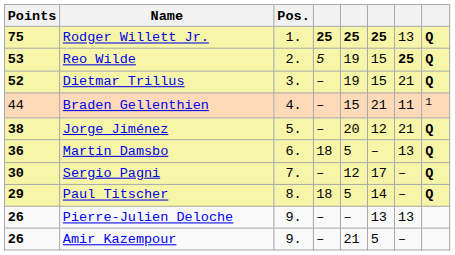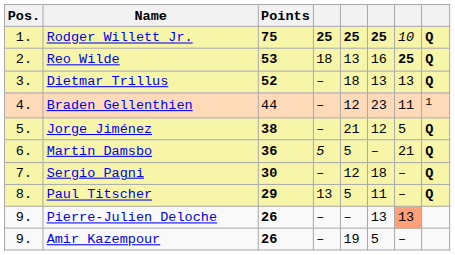 <table class="wikitable">
 <tr>
+<th width=10px>Pos.</th>
+<th width=200px>Name</th>
 <th width=20px>Points</th>
-<th width=200px>Name</th>
-<th width=10px>Pos.</th>
 <th width=20px></th>
 <th width=20px></th>
 <th width=20px></th>
 <th width=20px></th>
 <th width=20px></th>
 </tr>
 <tr style="background:#f7f6a8;">
+<td align=center>1.</td>
+<td> <a href='#'>Rodger Willett Jr.</a></td>
 <td><strong>75</strong></td>
-<td> <a href='#'>Rodger Willett Jr.</a></td>
-<td align=center>1.</td>
 <td><strong>25</strong></td>
 <td><strong>25</strong></td>
 <td><strong>25</strong></td>
-<td>13</td>
+<td><em>10</em></td>
 <td><strong>Q</strong></td>
 </tr>
 <tr style="background:#f7f6a8;">
+<td align=center>2.</td>
+<td> <a href='#'>Reo Wilde</a></td>
 <td><strong>53</strong></td>
-<td> <a href='#'>Reo Wilde</a></td>
-<td align=center>2.</td>
-<td><em>5</em></td>
-<td>19</td>
-<td>15</td>
+<td>18</td>
+<td>13</td>
+<td>16</td>
 <td><strong>25</strong></td>
 <td><strong>Q</strong></td>
 </tr>
 <tr style="background:#f7f6a8;">
+<td align=center>3.</td>
+<td> <a href='#'>Dietmar Trillus</a></td>
 <td><strong>52</strong></td>
-<td> <a href='#'>Dietmar Trillus</a></td>
-<td align=center>3.</td>
 <td>–</td>
-<td>19</td>
-<td>15</td>
-<td>21</td>
+<td>18</td>
+<td>13</td>
+<td>13</td>
 <td><strong>Q</strong></td>
 </tr>
 <tr style="background:#ffdab9;">
+<td align=center>4.</td>
+<td> <a href='#'>Braden Gellenthien</a></td>
 <td>44</td>
-<td> <a href='#'>Braden Gellenthien</a></td>
-<td align=center>4.</td>
 <td>–</td>
-<td>15</td>
-<td>21</td>
+<td>12</td>
+<td>23</td>
 <td>11</td>
 <td><sup>1</sup></td>
 </tr>
 <tr style="background:#f7f6a8;">
+<td align=center>5.</td>
+<td> <a href='#'>Jorge Jiménez</a></td>
 <td><strong>38</strong></td>
-<td> <a href='#'>Jorge Jiménez</a></td>
-<td align=center>5.</td>
 <td>–</td>
-<td>20</td>
+<td>21</td>
 <td>12</td>
+<td>5</td>
+<td><strong>Q</strong></td>
+</tr>
+<tr style="background:#f7f6a8;">
+<td align=center>6.</td>
+<td> <a href='#'>Martin Damsbo</a></td>
+<td><strong>36</strong></td>
+<td><em>5</em></td>
+<td>5</td>
+<td>–</td>
 <td>21</td>
 <td><strong>Q</strong></td>
 </tr>
 <tr style="background:#f7f6a8;">
-<td><strong>36</strong></td>
-<td> <a href='#'>Martin Damsbo</a></td>
-<td align=center>6.</td>
-<td>18</td>
-<td>5</td>
-<td>–</td>
-<td>13</td>
-<td><strong>Q</strong></td>
-</tr>
-<tr style="background:#f7f6a8;">
+<td align=center>7.</td>
+<td> <a href='#'>Sergio Pagni</a></td>
 <td><strong>30</strong></td>
-<td> <a href='#'>Sergio Pagni</a></td>
-<td align=center>7.</td>
 <td>–</td>
 <td>12</td>
-<td>17</td>
+<td>18</td>
 <td>–</td>
 <td><strong>Q</strong></td>
 </tr>
 <tr style="background:#f7f6a8;">
+<td align=center>8.</td>
+<td> <a href='#'>Paul Titscher</a></td>
 <td><strong>29</strong></td>
-<td> <a href='#'>Paul Titscher</a></td>
-<td align=center>8.</td>
-<td>18</td>
+<td>13</td>
 <td>5</td>
-<td>14</td>
+<td>11</td>
 <td>–</td>
 <td><strong>Q</strong></td>
 </tr>
 <tr>
+<td align=center>9.</td>
+<td> <a href='#'>Pierre-Julien Deloche</a></td>
 <td><strong>26</strong></td>
-<td> <a href='#'>Pierre-Julien Deloche</a></td>
-<td align=center>9.</td>
 <td>–</td>
 <td>–</td>
 <td>13</td>
-<td>13</td>
+<td style="background: lightsalmon;">13</td>
 <td></td>
 </tr>
 <tr>
+<td align=center>9.</td>
+<td> <a href='#'>Amir Kazempour</a></td>
 <td><strong>26</strong></td>
-<td> <a href='#'>Amir Kazempour</a></td>
-<td align=center>9.</td>
 <td>–</td>
-<td>21</td>
+<td>19</td>
 <td>5</td>
 <td>–</td>
 <td></td>
 </tr>
 </table>
